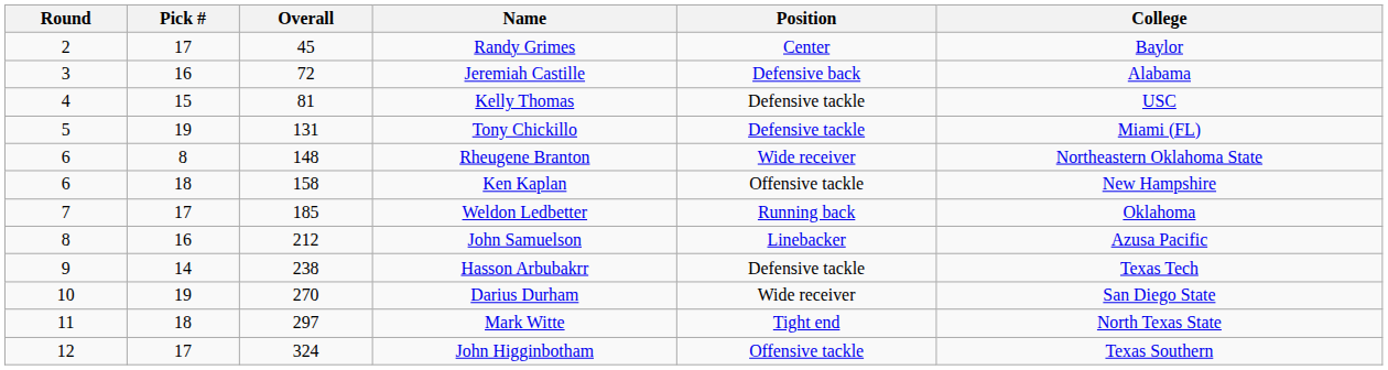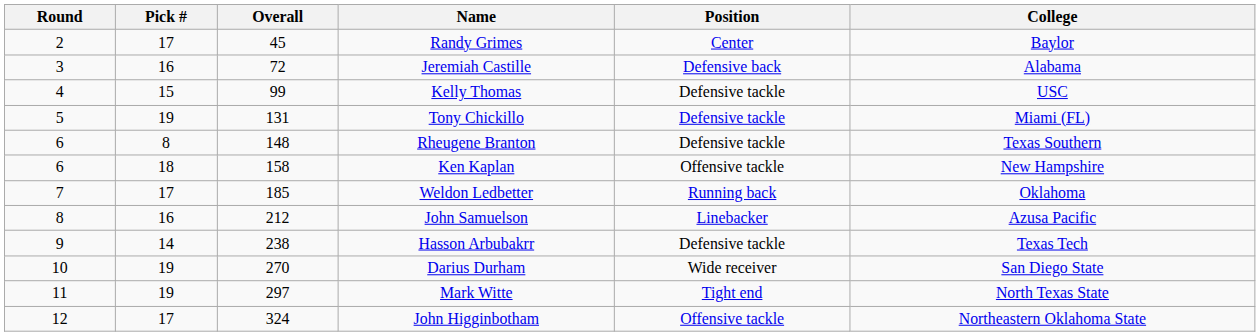 <table class="wikitable sortable sortable" style="width: 100%; text-align:center">
 <tr>
 <th>Round</th>
 <th>Pick #</th>
 <th>Overall</th>
 <th>Name</th>
 <th>Position</th>
 <th>College</th>
 </tr>
 <tr>
 <td>2</td>
 <td>17</td>
 <td>45</td>
 <td><a href='#'>Randy Grimes</a></td>
 <td><a href='#'>Center</a></td>
 <td><a href='#'>Baylor</a></td>
 </tr>
 <tr>
 <td>3</td>
 <td>16</td>
 <td>72</td>
 <td><a href='#'>Jeremiah Castille</a></td>
 <td><a href='#'>Defensive back</a></td>
 <td><a href='#'>Alabama</a></td>
 </tr>
 <tr>
 <td>4</td>
 <td>15</td>
-<td>81</td>
+<td>99</td>
 <td><a href='#'>Kelly Thomas</a></td>
 <td>Defensive tackle</td>
 <td><a href='#'>USC</a></td>
 </tr>
 <tr>
 <td>5</td>
 <td>19</td>
 <td>131</td>
 <td><a href='#'>Tony Chickillo</a></td>
 <td><a href='#'>Defensive tackle</a></td>
 <td><a href='#'>Miami (FL)</a></td>
 </tr>
 <tr>
 <td>6</td>
 <td>8</td>
 <td>148</td>
 <td><a href='#'>Rheugene Branton</a></td>
-<td><a href='#'>Wide receiver</a></td>
-<td><a href='#'>Northeastern Oklahoma State</a></td>
+<td>Defensive tackle</td>
+<td><a href='#'>Texas Southern</a></td>
 </tr>
 <tr>
 <td>6</td>
 <td>18</td>
 <td>158</td>
 <td><a href='#'>Ken Kaplan</a></td>
 <td>Offensive tackle</td>
 <td><a href='#'>New Hampshire</a></td>
 </tr>
 <tr>
 <td>7</td>
 <td>17</td>
 <td>185</td>
 <td><a href='#'>Weldon Ledbetter</a></td>
 <td><a href='#'>Running back</a></td>
 <td><a href='#'>Oklahoma</a></td>
 </tr>
 <tr>
 <td>8</td>
 <td>16</td>
 <td>212</td>
 <td><a href='#'>John Samuelson</a></td>
 <td><a href='#'>Linebacker</a></td>
 <td><a href='#'>Azusa Pacific</a></td>
 </tr>
 <tr>
 <td>9</td>
 <td>14</td>
 <td>238</td>
 <td><a href='#'>Hasson Arbubakrr</a></td>
 <td>Defensive tackle</td>
 <td><a href='#'>Texas Tech</a></td>
 </tr>
 <tr>
 <td>10</td>
 <td>19</td>
 <td>270</td>
 <td><a href='#'>Darius Durham</a></td>
 <td>Wide receiver</td>
 <td><a href='#'>San Diego State</a></td>
 </tr>
 <tr>
 <td>11</td>
-<td>18</td>
+<td>19</td>
 <td>297</td>
 <td><a href='#'>Mark Witte</a></td>
 <td><a href='#'>Tight end</a></td>
 <td><a href='#'>North Texas State</a></td>
 </tr>
 <tr>
 <td>12</td>
 <td>17</td>
 <td>324</td>
 <td><a href='#'>John Higginbotham</a></td>
 <td><a href='#'>Offensive tackle</a></td>
-<td><a href='#'>Texas Southern</a></td>
+<td><a href='#'>Northeastern Oklahoma State</a></td>
 </tr>
 </table>
